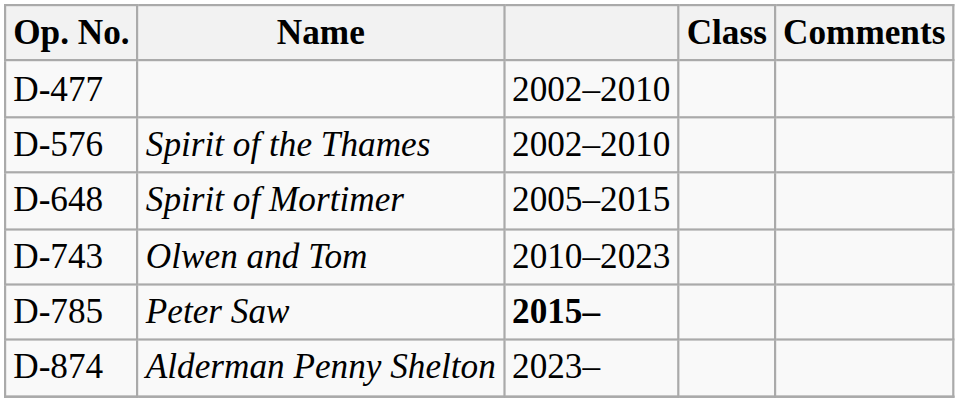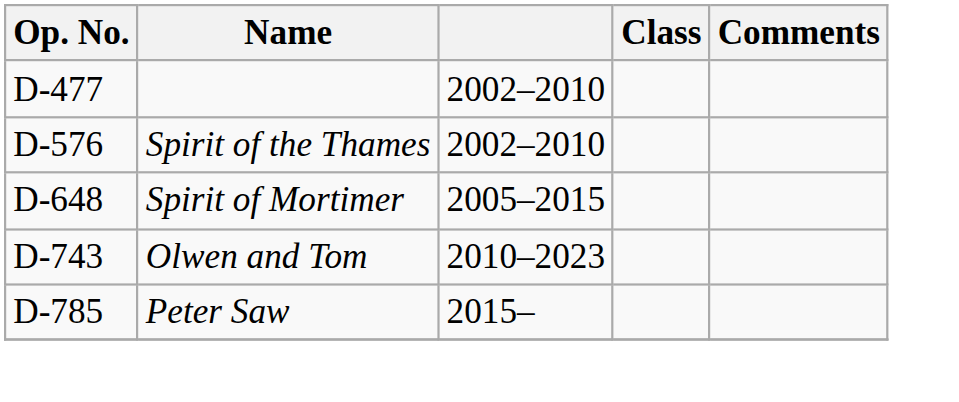 <table class="wikitable">
 <tr>
 <th>Op. No.</th>
 <th>Name</th>
 <th></th>
 <th>Class</th>
 <th>Comments</th>
 </tr>
 <tr>
 <td>D-477</td>
 <td></td>
 <td>2002–2010</td>
 <td></td>
 <td></td>
 </tr>
 <tr>
 <td>D-576</td>
 <td><em>Spirit of the Thames</em></td>
 <td>2002–2010</td>
 <td></td>
 <td></td>
 </tr>
 <tr>
 <td>D-648</td>
 <td><em>Spirit of Mortimer</em></td>
 <td>2005–2015</td>
 <td></td>
 <td></td>
 </tr>
 <tr>
 <td>D-743</td>
 <td><em>Olwen and Tom</em></td>
 <td>2010–2023</td>
 <td></td>
 <td></td>
 </tr>
 <tr>
 <td>D-785</td>
 <td><em>Peter Saw</em></td>
-<td><strong>2015–</strong></td>
-<td></td>
-<td></td>
-</tr>
-<tr>
-<td>D-874</td>
-<td><em>Alderman Penny Shelton</em></td>
-<td>2023–</td>
+<td>2015–</td>
 <td></td>
 <td></td>
 </tr>
 <tr>
 </tr>
 </table>
